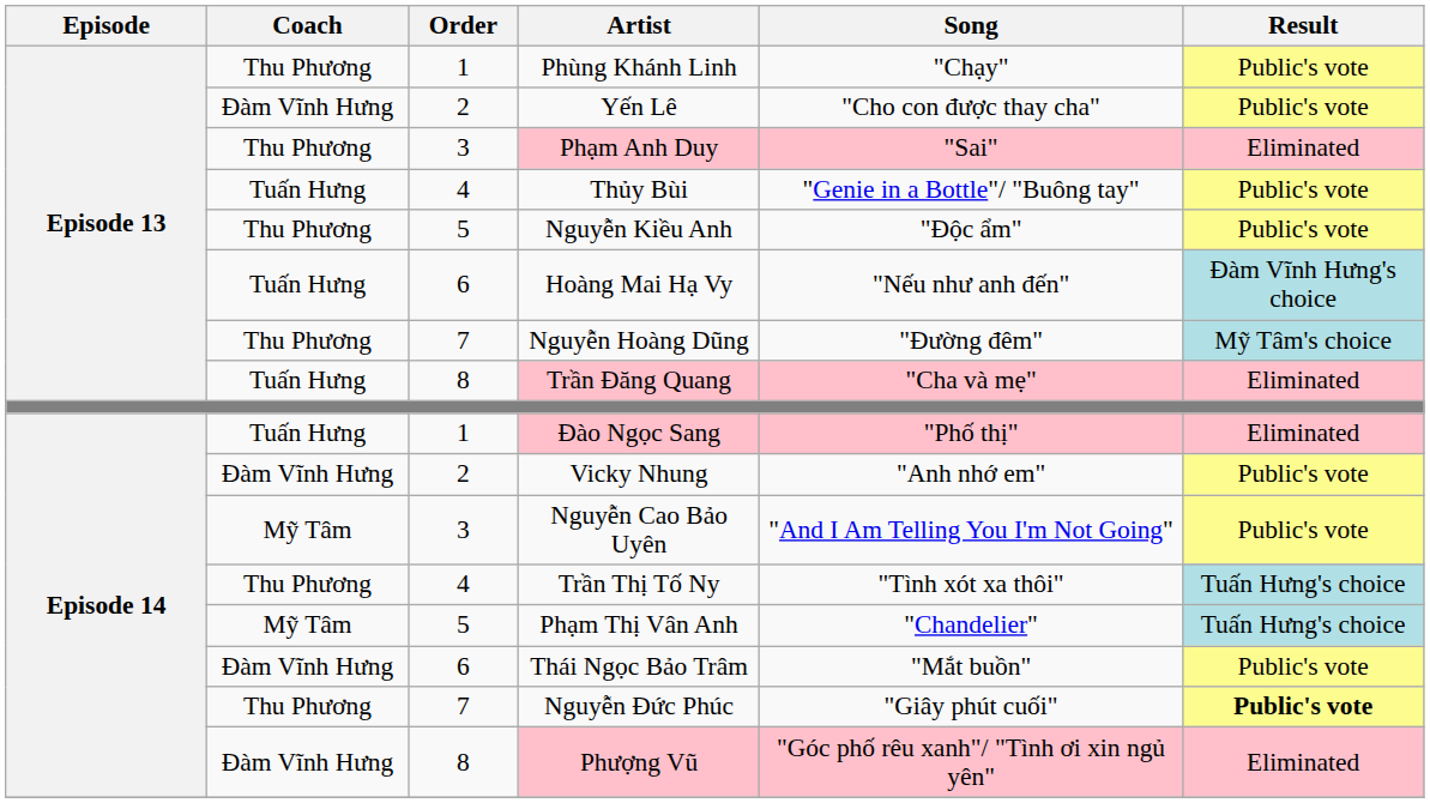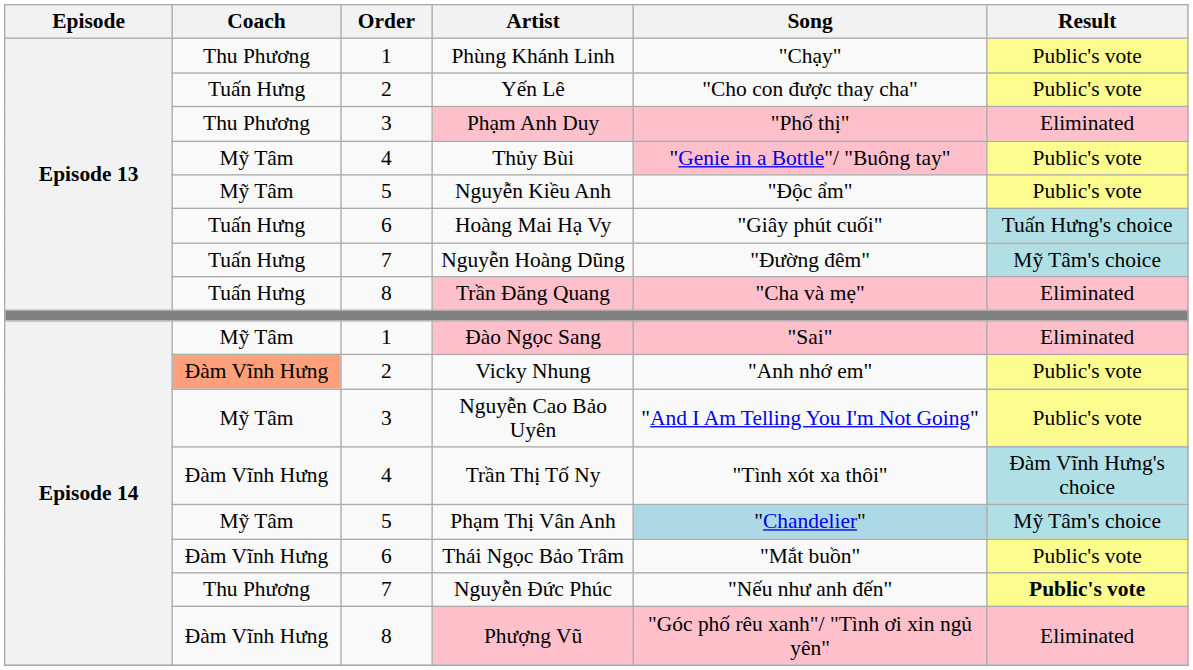 <table class="wikitable" style="text-align:center; width:100%;">
 <tr>
 <th style="width:10%;">Episode</th>
 <th style="width:10%;">Coach</th>
 <th style="width:05%;">Order</th>
 <th style="width:12%;">Artist</th>
 <th style="width:21%;">Song</th>
 <th style="width:12%;">Result</th>
 </tr>
 <tr>
 <th rowspan="8" scope="row">Episode 13<br></th>
 <td>Thu Phương</td>
 <td>1</td>
 <td>Phùng Khánh Linh</td>
 <td>"Chạy"</td>
 <td style="background:#fdfc8f;">Public's vote</td>
 </tr>
 <tr>
-<td>Đàm Vĩnh Hưng</td>
+<td>Tuấn Hưng</td>
 <td>2</td>
 <td>Yến Lê</td>
 <td>"Cho con được thay cha"</td>
 <td style="background:#fdfc8f;">Public's vote</td>
 </tr>
 <tr>
 <td>Thu Phương</td>
 <td>3</td>
 <td style="background:pink;">Phạm Anh Duy</td>
-<td style="background:pink;">"Sai"</td>
+<td style="background:pink;">"Phố thị"</td>
 <td style="background:pink;">Eliminated</td>
 </tr>
 <tr>
-<td>Tuấn Hưng</td>
+<td>Mỹ Tâm</td>
 <td>4</td>
 <td>Thủy Bùi</td>
-<td>"<a href='#'>Genie in a Bottle</a>"/ "Buông tay"</td>
+<td style="background: pink;">"<a href='#'>Genie in a Bottle</a>"/ "Buông tay"</td>
 <td style="background:#fdfc8f;">Public's vote</td>
 </tr>
 <tr>
-<td>Thu Phương</td>
+<td>Mỹ Tâm</td>
 <td>5</td>
 <td>Nguyễn Kiều Anh</td>
 <td>"Độc ẩm"</td>
 <td style="background:#fdfc8f;">Public's vote</td>
 </tr>
 <tr>
 <td>Tuấn Hưng</td>
 <td>6</td>
 <td>Hoàng Mai Hạ Vy</td>
-<td>"Nếu như anh đến"</td>
-<td style="background:#b0e0e6;">Đàm Vĩnh Hưng's choice</td>
+<td>"Giây phút cuối"</td>
+<td style="background:#b0e0e6;">Tuấn Hưng's choice</td>
 </tr>
 <tr>
-<td>Thu Phương</td>
+<td>Tuấn Hưng</td>
 <td>7</td>
 <td>Nguyễn Hoàng Dũng</td>
 <td>"Đường đêm"</td>
 <td style="background:#b0e0e6;">Mỹ Tâm's choice</td>
 </tr>
 <tr>
 <td>Tuấn Hưng</td>
 <td>8</td>
 <td style="background:pink;">Trần Đăng Quang</td>
 <td style="background:pink;">"Cha và mẹ"</td>
 <td style="background:pink;">Eliminated</td>
 </tr>
 <tr>
 <td colspan="6" style="background:gray;"></td>
 </tr>
 <tr>
 <th rowspan="8" scope="row">Episode 14<br></th>
-<td>Tuấn Hưng</td>
+<td>Mỹ Tâm</td>
 <td>1</td>
 <td style="background:pink;">Đào Ngọc Sang</td>
-<td style="background:pink;">"Phố thị"</td>
+<td style="background:pink;">"Sai"</td>
 <td style="background:pink;">Eliminated</td>
 </tr>
 <tr>
-<td>Đàm Vĩnh Hưng</td>
+<td style="background: lightsalmon;">Đàm Vĩnh Hưng</td>
 <td>2</td>
 <td>Vicky Nhung</td>
 <td>"Anh nhớ em"</td>
 <td style="background:#fdfc8f;">Public's vote</td>
 </tr>
 <tr>
 <td>Mỹ Tâm</td>
 <td>3</td>
 <td>Nguyễn Cao Bảo Uyên</td>
 <td>"<a href='#'>And I Am Telling You I'm Not Going</a>"</td>
 <td style="background:#fdfc8f;">Public's vote</td>
 </tr>
 <tr>
-<td>Thu Phương</td>
+<td>Đàm Vĩnh Hưng</td>
 <td>4</td>
 <td>Trần Thị Tố Ny</td>
 <td>"Tình xót xa thôi"</td>
-<td style="background:#b0e0e6;">Tuấn Hưng's choice</td>
+<td style="background:#b0e0e6;">Đàm Vĩnh Hưng's choice</td>
 </tr>
 <tr>
 <td>Mỹ Tâm</td>
 <td>5</td>
 <td>Phạm Thị Vân Anh</td>
-<td>"<a href='#'>Chandelier</a>"</td>
-<td style="background:#b0e0e6;">Tuấn Hưng's choice</td>
+<td style="background: lightblue;">"<a href='#'>Chandelier</a>"</td>
+<td style="background:#b0e0e6;">Mỹ Tâm's choice</td>
 </tr>
 <tr>
 <td>Đàm Vĩnh Hưng</td>
 <td>6</td>
 <td>Thái Ngọc Bảo Trâm</td>
 <td>"Mắt buồn"</td>
 <td style="background:#fdfc8f;">Public's vote</td>
 </tr>
 <tr>
 <td>Thu Phương</td>
 <td>7</td>
 <td>Nguyễn Đức Phúc</td>
-<td>"Giây phút cuối"</td>
+<td>"Nếu như anh đến"</td>
 <td style="background:#fdfc8f;"><strong>Public's vote</strong></td>
 </tr>
 <tr>
 <td>Đàm Vĩnh Hưng</td>
 <td>8</td>
 <td style="background:pink;">Phượng Vũ</td>
 <td style="background:pink;">"Góc phố rêu xanh"/ "Tình ơi xin ngủ yên"</td>
 <td style="background:pink;">Eliminated</td>
 </tr>
 <tr>
 </tr>
 </table>
